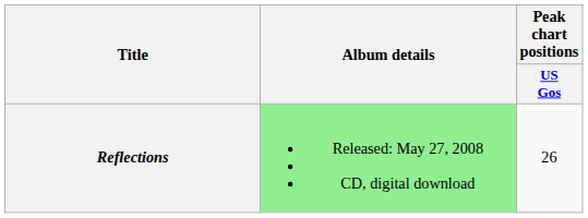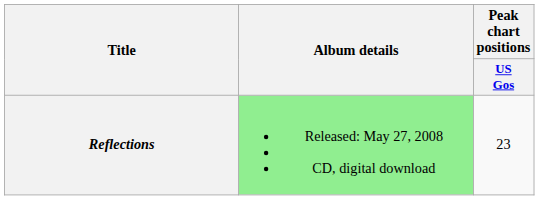 <table class="wikitable plainrowheaders" style="text-align:center;">
 <tr>
 <th scope="col" rowspan="2" style="width:16em;">Title</th>
 <th scope="col" rowspan="2" style="width:16em;">Album details</th>
 <th scope="col" colspan="1">Peak chart positions</th>
 </tr>
 <tr>
 <th style="width:3em; font-size:90%"><a href='#'>US<br>Gos</a></th>
 </tr>
 <tr>
 <th scope="row"><em>Reflections</em></th>
 <td style="background: lightgreen;"><br><ul><li>Released: May 27, 2008</li><li></li><li>CD, digital download</li></ul></td>
-<td>26</td>
+<td>23</td>
 </tr>
 </table>
